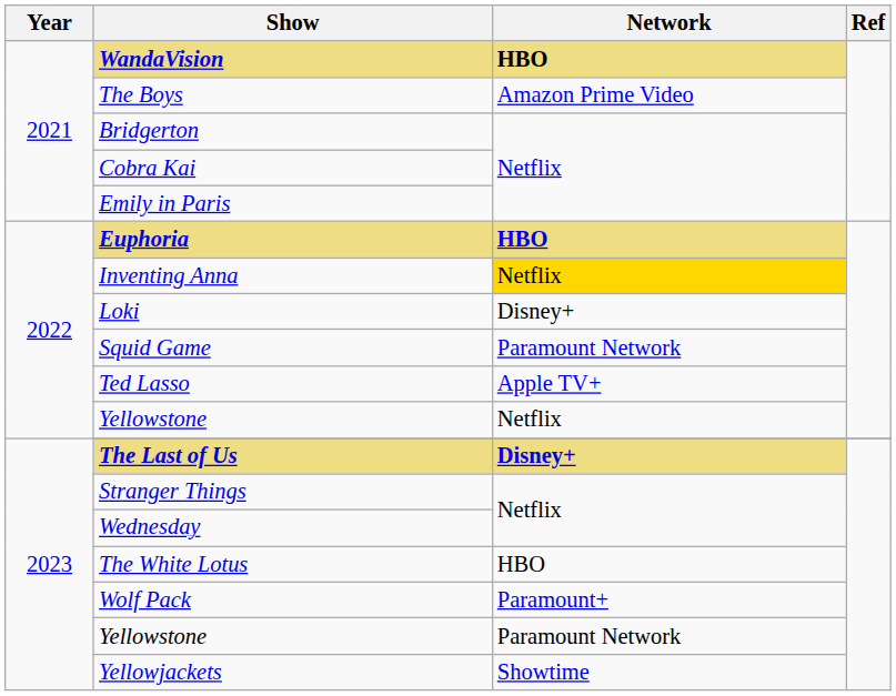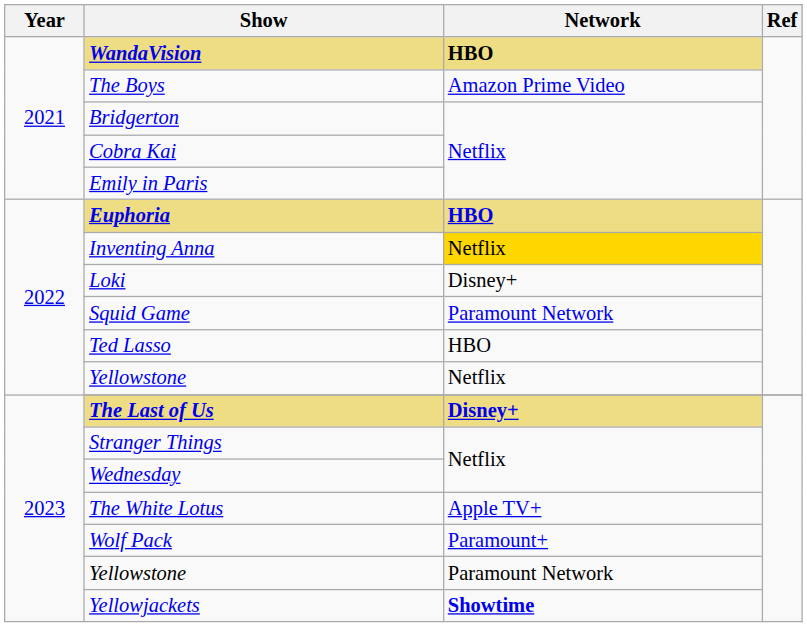 <table class="wikitable" width="100%" cellspadding="5">
 <tr>
 <th width="10%">Year</th>
 <th width="45%">Show</th>
 <th width="40%">Network</th>
 <th width="5%">Ref</th>
 </tr>
 <tr>
 <td rowspan="5" align="center"><a href='#'>2021</a></td>
 <td style="background:#EEDD82;"><strong><em><a href='#'>WandaVision</a></em></strong></td>
 <td style="background:#EEDD82;"><strong>HBO</strong></td>
 <td rowspan="5" align="center"></td>
 </tr>
 <tr>
 <td><em><a href='#'>The Boys</a></em></td>
 <td><a href='#'>Amazon Prime Video</a></td>
 </tr>
 <tr>
 <td><em><a href='#'>Bridgerton</a></em></td>
 <td rowspan="3"><a href='#'>Netflix</a></td>
 </tr>
 <tr>
 <td><em><a href='#'>Cobra Kai</a></em></td>
 </tr>
 <tr>
 <td><em><a href='#'>Emily in Paris</a></em></td>
 </tr>
 <tr>
 <td rowspan="6" align="center"><a href='#'>2022</a></td>
 <td style="background:#EEDD82;"><strong><em><a href='#'>Euphoria</a></em></strong></td>
 <td style="background:#EEDD82;"><strong><a href='#'>HBO</a></strong></td>
 <td rowspan="6" align="center"></td>
 </tr>
 <tr>
 <td><em><a href='#'>Inventing Anna</a></em></td>
 <td style="background: gold;">Netflix</td>
 </tr>
 <tr>
 <td><em><a href='#'>Loki</a></em></td>
 <td>Disney+</td>
 </tr>
 <tr>
 <td><em><a href='#'>Squid Game</a></em></td>
 <td><a href='#'>Paramount Network</a></td>
 </tr>
 <tr>
 <td><em><a href='#'>Ted Lasso</a></em></td>
-<td><a href='#'>Apple TV+</a></td>
+<td>HBO</td>
 </tr>
 <tr>
 <td><em><a href='#'>Yellowstone</a></em></td>
 <td>Netflix</td>
 </tr>
 <tr>
 <td rowspan="8" align="center"><a href='#'>2023</a></td>
 </tr>
 <tr>
 <td style="background:#EEDD82;"><strong><em><a href='#'>The Last of Us</a></em></strong></td>
 <td style="background:#EEDD82;"><strong><a href='#'>Disney+</a></strong></td>
 <td rowspan="8" align="center"></td>
 </tr>
 <tr>
 <td><em><a href='#'>Stranger Things</a></em></td>
 <td rowspan="2">Netflix</td>
 </tr>
 <tr>
 <td><em><a href='#'>Wednesday</a></em></td>
 </tr>
 <tr>
 <td><em><a href='#'>The White Lotus</a></em></td>
-<td>HBO</td>
+<td><a href='#'>Apple TV+</a></td>
 </tr>
 <tr>
 <td><em><a href='#'>Wolf Pack</a></em></td>
 <td><a href='#'>Paramount+</a></td>
 </tr>
 <tr>
 <td><em>Yellowstone</em></td>
 <td>Paramount Network</td>
 </tr>
 <tr>
 <td><em><a href='#'>Yellowjackets</a></em></td>
-<td><a href='#'>Showtime</a></td>
+<td><strong><a href='#'>Showtime</a></strong></td>
 </tr>
 </table>
